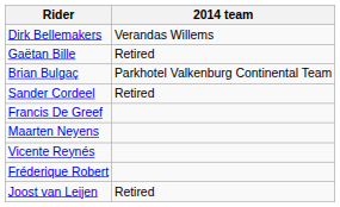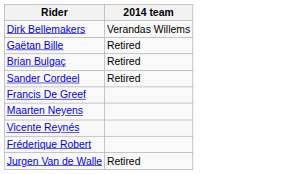 <table class="wikitable">
 <tr>
 <th>Rider</th>
 <th>2014 team</th>
 </tr>
 <tr>
 <td><a href='#'>Dirk Bellemakers</a></td>
 <td>Verandas Willems</td>
 </tr>
 <tr>
 <td><a href='#'>Gaëtan Bille</a></td>
 <td>Retired</td>
 </tr>
 <tr>
 <td><a href='#'>Brian Bulgaç</a></td>
-<td>Parkhotel Valkenburg Continental Team</td>
+<td>Retired</td>
 </tr>
 <tr>
 <td><a href='#'>Sander Cordeel</a></td>
 <td>Retired</td>
 </tr>
 <tr>
 <td><a href='#'>Francis De Greef</a></td>
 <td></td>
 </tr>
 <tr>
 <td><a href='#'>Maarten Neyens</a></td>
 <td></td>
 </tr>
 <tr>
 <td><a href='#'>Vicente Reynés</a></td>
 <td></td>
 </tr>
 <tr>
 <td><a href='#'>Fréderique Robert</a></td>
 <td></td>
 </tr>
 <tr>
-<td><a href='#'>Joost van Leijen</a></td>
+<td><a href='#'>Jurgen Van de Walle</a></td>
 <td>Retired</td>
 </tr>
 </table>
